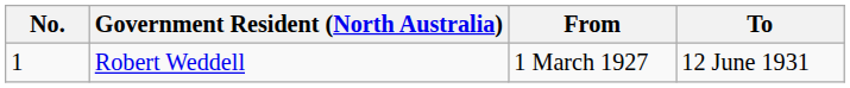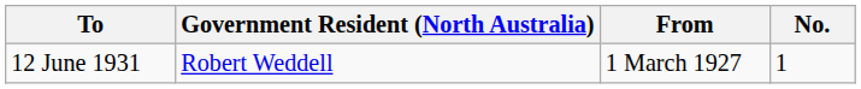 <table class="wikitable">
 <tr>
-<th width="10%">No.</th>
+<th width="20%">To</th>
 <th width="50%">Government Resident (<a href='#'>North Australia</a>)</th>
 <th width="20%">From</th>
-<th width="20%">To</th>
+<th width="10%">No.</th>
 </tr>
 <tr>
-<td>1</td>
+<td>12 June 1931</td>
 <td><a href='#'>Robert Weddell</a></td>
 <td>1 March 1927</td>
-<td>12 June 1931</td>
+<td>1</td>
 </tr>
 </table>
